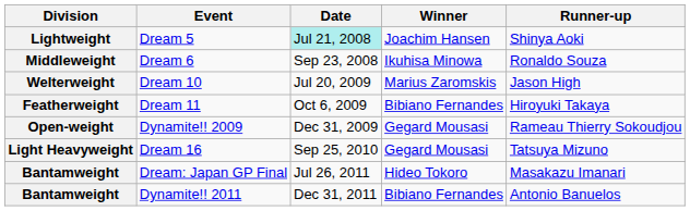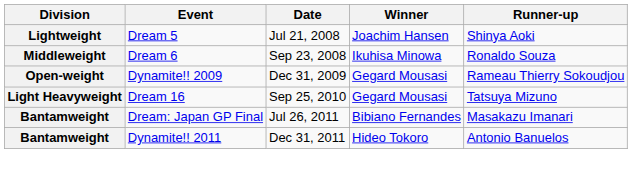 <table class="wikitable" border="1">
 <tr>
 <th>Division</th>
 <th>Event</th>
 <th>Date</th>
 <th>Winner</th>
 <th>Runner-up</th>
 </tr>
 <tr>
 <th>Lightweight</th>
 <td><a href='#'>Dream 5</a></td>
-<td style="background: paleturquoise;">Jul 21, 2008</td>
+<td>Jul 21, 2008</td>
 <td> <a href='#'>Joachim Hansen</a></td>
 <td> <a href='#'>Shinya Aoki</a></td>
 </tr>
 <tr>
 <th>Middleweight</th>
 <td><a href='#'>Dream 6</a></td>
 <td>Sep 23, 2008</td>
 <td> <a href='#'>Ikuhisa Minowa</a></td>
 <td> <a href='#'>Ronaldo Souza</a></td>
-</tr>
-<tr>
-<th>Welterweight</th>
-<td><a href='#'>Dream 10</a></td>
-<td>Jul 20, 2009</td>
-<td> <a href='#'>Marius Zaromskis</a></td>
-<td> <a href='#'>Jason High</a></td>
-</tr>
-<tr>
-<th>Featherweight</th>
-<td><a href='#'>Dream 11</a></td>
-<td>Oct 6, 2009</td>
-<td> <a href='#'>Bibiano Fernandes</a></td>
-<td> <a href='#'>Hiroyuki Takaya</a></td>
 </tr>
 <tr>
 <th>Open-weight</th>
 <td><a href='#'>Dynamite!! 2009</a></td>
 <td>Dec 31, 2009</td>
 <td> <a href='#'>Gegard Mousasi</a></td>
 <td> <a href='#'>Rameau Thierry Sokoudjou</a></td>
 </tr>
 <tr>
 <th>Light Heavyweight</th>
 <td><a href='#'>Dream 16</a></td>
 <td>Sep 25, 2010</td>
 <td> <a href='#'>Gegard Mousasi</a></td>
 <td> <a href='#'>Tatsuya Mizuno</a></td>
 </tr>
 <tr>
 <th>Bantamweight</th>
 <td><a href='#'>Dream: Japan GP Final</a></td>
 <td>Jul 26, 2011</td>
-<td> <a href='#'>Hideo Tokoro</a></td>
+<td> <a href='#'>Bibiano Fernandes</a></td>
 <td> <a href='#'>Masakazu Imanari</a></td>
 </tr>
 <tr>
 <th>Bantamweight</th>
 <td><a href='#'>Dynamite!! 2011</a></td>
 <td>Dec 31, 2011</td>
-<td> <a href='#'>Bibiano Fernandes</a></td>
+<td> <a href='#'>Hideo Tokoro</a></td>
 <td> <a href='#'>Antonio Banuelos</a></td>
 </tr>
 </table>
